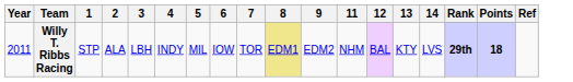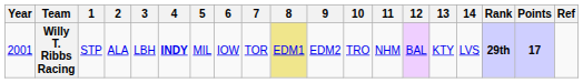 <table class="wikitable" style="text-align:center; font-size:90%">
 <tr>
 <th>Year</th>
 <th>Team</th>
 <th>1</th>
 <th>2</th>
 <th>3</th>
 <th>4</th>
 <th>5</th>
 <th>6</th>
 <th>7</th>
 <th>8</th>
 <th>9</th>
+<th>10</th>
 <th>11</th>
 <th>12</th>
 <th>13</th>
 <th>14</th>
 <th>Rank</th>
 <th>Points</th>
 <th>Ref</th>
 </tr>
 <tr>
-<td><a href='#'>2011</a></td>
+<td><a href='#'>2001</a></td>
 <th>Willy T. Ribbs Racing</th>
 <td><a href='#'>STP</a></td>
 <td><a href='#'>ALA</a></td>
 <td><a href='#'>LBH</a></td>
-<td><a href='#'>INDY</a></td>
+<td><strong><a href='#'>INDY</a></strong></td>
 <td><a href='#'>MIL</a></td>
 <td><a href='#'>IOW</a></td>
 <td><a href='#'>TOR</a></td>
 <td style="background: khaki;"><a href='#'>EDM1</a></td>
 <td><a href='#'>EDM2</a></td>
+<td><a href='#'>TRO</a></td>
 <td><a href='#'>NHM</a></td>
 <td style="background:#EFCFFF;"><a href='#'>BAL</a><br></td>
 <td><a href='#'>KTY</a></td>
 <td><a href='#'>LVS</a></td>
 <td style="background:#CFCFFF;"><strong>29th</strong></td>
-<td style="background:#CFCFFF;"><strong>18</strong></td>
+<td style="background:#CFCFFF;"><strong>17</strong></td>
 <td></td>
 </tr>
 </table>
